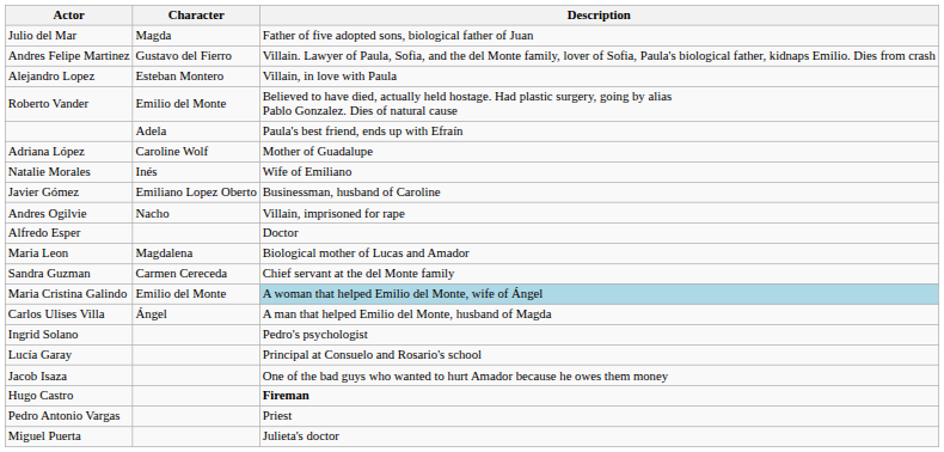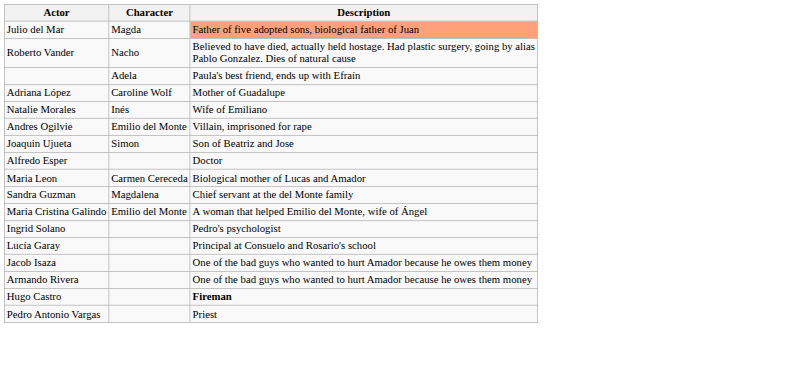 <table class="wikitable">
 <tr>
 <th>Actor</th>
 <th>Character</th>
 <th>Description</th>
 </tr>
 <tr>
 <td>Julio del Mar</td>
 <td>Magda</td>
-<td>Father of five adopted sons, biological father of Juan</td>
-</tr>
-<tr>
-<td>Andres Felipe Martinez</td>
-<td>Gustavo del Fierro</td>
-<td>Villain. Lawyer of Paula, Sofia, and the del Monte family, lover of Sofia, Paula's biological father, kidnaps Emilio. Dies from crash</td>
-</tr>
-<tr>
-<td>Alejandro Lopez</td>
-<td>Esteban Montero</td>
-<td>Villain, in love with Paula</td>
+<td style="background: lightsalmon;">Father of five adopted sons, biological father of Juan</td>
 </tr>
 <tr>
 <td>Roberto Vander</td>
-<td>Emilio del Monte</td>
+<td>Nacho</td>
 <td>Believed to have died, actually held hostage. Had plastic surgery, going by alias<br>Pablo Gonzalez. Dies of natural cause</td>
 </tr>
 <tr>
 <td></td>
 <td>Adela</td>
 <td>Paula's best friend, ends up with Efraín</td>
 </tr>
 <tr>
 <td>Adriana López</td>
 <td>Caroline Wolf</td>
 <td>Mother of Guadalupe</td>
 </tr>
 <tr>
 <td>Natalie Morales</td>
 <td>Inés</td>
 <td>Wife of Emiliano</td>
 </tr>
 <tr>
-<td>Javier Gómez</td>
-<td>Emiliano Lopez Oberto</td>
-<td>Businessman, husband of Caroline</td>
+<td>Andres Ogilvie</td>
+<td>Emilio del Monte</td>
+<td>Villain, imprisoned for rape</td>
 </tr>
 <tr>
-<td>Andres Ogilvie</td>
-<td>Nacho</td>
-<td>Villain, imprisoned for rape</td>
+<td>Joaquin Ujueta</td>
+<td>Simon</td>
+<td>Son of Beatriz and Jose</td>
 </tr>
 <tr>
 <td>Alfredo Esper</td>
 <td></td>
 <td>Doctor</td>
 </tr>
 <tr>
 <td>Maria Leon</td>
-<td>Magdalena</td>
+<td>Carmen Cereceda</td>
 <td>Biological mother of Lucas and Amador</td>
 </tr>
 <tr>
 <td>Sandra Guzman</td>
-<td>Carmen Cereceda</td>
+<td>Magdalena</td>
 <td>Chief servant at the del Monte family</td>
 </tr>
 <tr>
 <td>Maria Cristina Galindo</td>
 <td>Emilio del Monte</td>
-<td style="background: lightblue;">A woman that helped Emilio del Monte, wife of Ángel</td>
-</tr>
-<tr>
-<td>Carlos Ulises Villa</td>
-<td>Ángel</td>
-<td>A man that helped Emilio del Monte, husband of Magda</td>
+<td>A woman that helped Emilio del Monte, wife of Ángel</td>
 </tr>
 <tr>
 <td>Ingrid Solano</td>
 <td></td>
 <td>Pedro's psychologist</td>
 </tr>
 <tr>
 <td>Lucía Garay</td>
 <td></td>
 <td>Principal at Consuelo and Rosario's school</td>
 </tr>
 <tr>
 <td>Jacob Isaza</td>
 <td></td>
 <td>One of the bad guys who wanted to hurt Amador because he owes them money</td>
 </tr>
 <tr>
+<td>Armando Rivera</td>
+<td></td>
+<td>One of the bad guys who wanted to hurt Amador because he owes them money</td>
+</tr>
+<tr>
 <td>Hugo Castro</td>
 <td></td>
 <td><strong>Fireman</strong></td>
 </tr>
 <tr>
 <td>Pedro Antonio Vargas</td>
 <td></td>
 <td>Priest</td>
 </tr>
-<tr>
-<td>Miguel Puerta</td>
-<td></td>
-<td>Julieta's doctor</td>
-</tr>
 </table>
